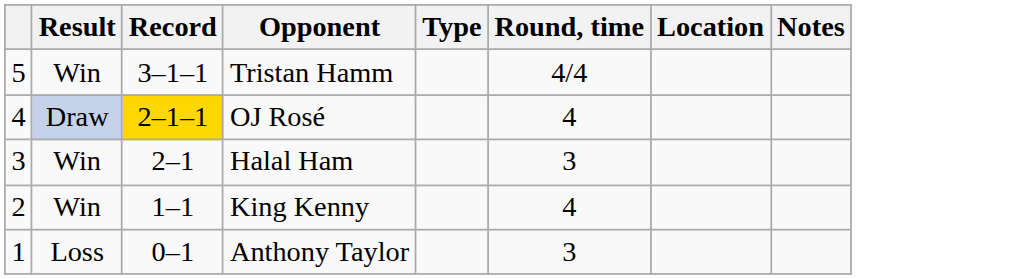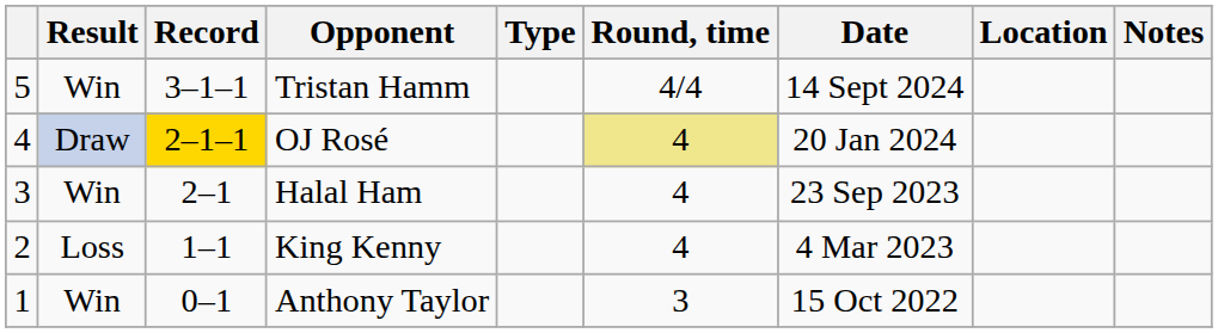 <table class="wikitable" style="text-align:center">
 <tr>
 <th></th>
 <th>Result</th>
 <th>Record</th>
 <th>Opponent</th>
 <th>Type</th>
 <th>Round, time</th>
+<th>Date</th>
 <th>Location</th>
 <th>Notes</th>
 </tr>
 <tr>
 <td>5</td>
 <td>Win</td>
 <td>3–1–1</td>
 <td style="text-align:left;">Tristan Hamm</td>
 <td></td>
 <td>4/4</td>
+<td>14 Sept 2024</td>
 <td style="text-align:left;"></td>
 <td style="text-align:left;"></td>
 </tr>
 <tr>
 <td>4</td>
 <td style="background:#c5d2ea; color:black; vertical-align:middle; text-align:center; " class="table-draw">Draw</td>
 <td style="background: gold;">2–1–1</td>
 <td style="text-align:left;">OJ Rosé</td>
 <td></td>
-<td>4</td>
+<td style="background: khaki;">4</td>
+<td>20 Jan 2024</td>
 <td style="text-align:left;"></td>
 <td style="text-align:left;"></td>
 </tr>
 <tr>
 <td>3</td>
 <td>Win</td>
 <td>2–1</td>
 <td style="text-align:left;">Halal Ham</td>
 <td></td>
-<td>3</td>
+<td>4</td>
+<td>23 Sep 2023</td>
 <td style="text-align:left;"></td>
 <td style="text-align:left;"></td>
 </tr>
 <tr>
 <td>2</td>
-<td>Win</td>
+<td>Loss</td>
 <td>1–1</td>
 <td style="text-align:left;">King Kenny</td>
 <td></td>
 <td>4</td>
+<td>4 Mar 2023</td>
 <td style="text-align:left;"></td>
 <td style="text-align:left;"></td>
 </tr>
 <tr>
 <td>1</td>
-<td>Loss</td>
+<td>Win</td>
 <td>0–1</td>
 <td style="text-align:left;">Anthony Taylor</td>
 <td></td>
 <td>3</td>
+<td>15 Oct 2022</td>
 <td style="text-align:left;"></td>
 <td style="text-align:left;"></td>
 </tr>
 </table>
